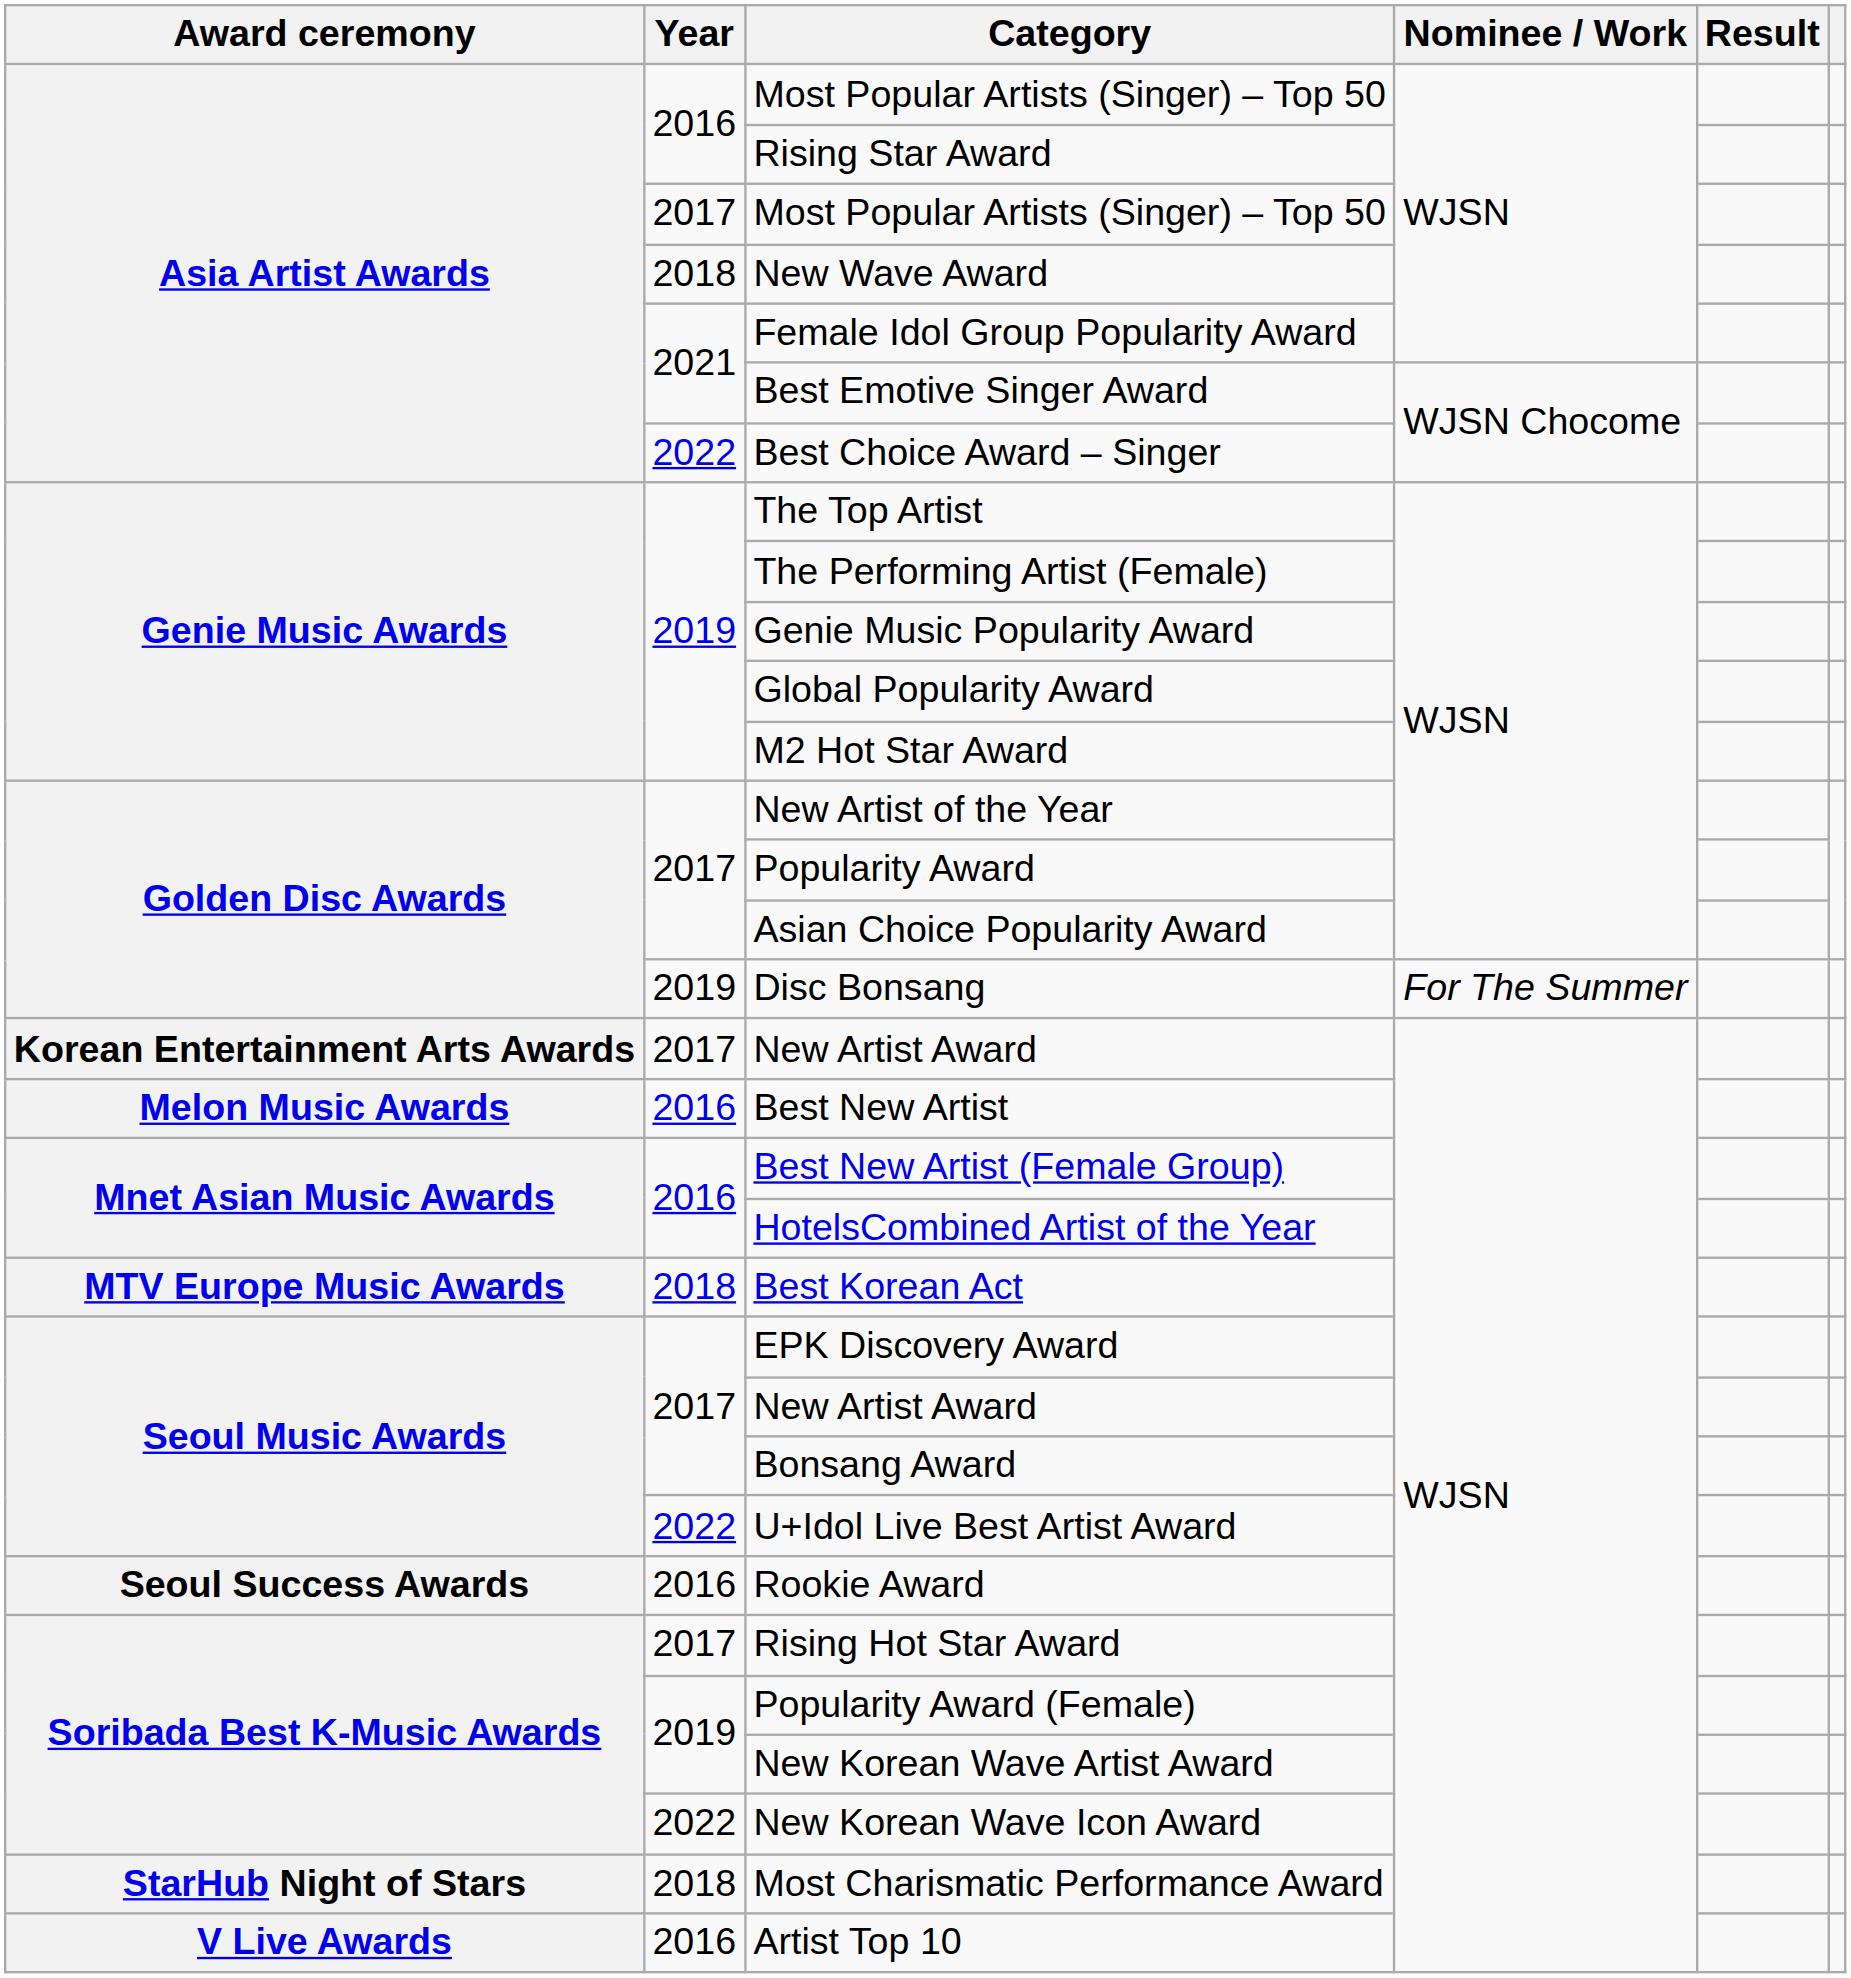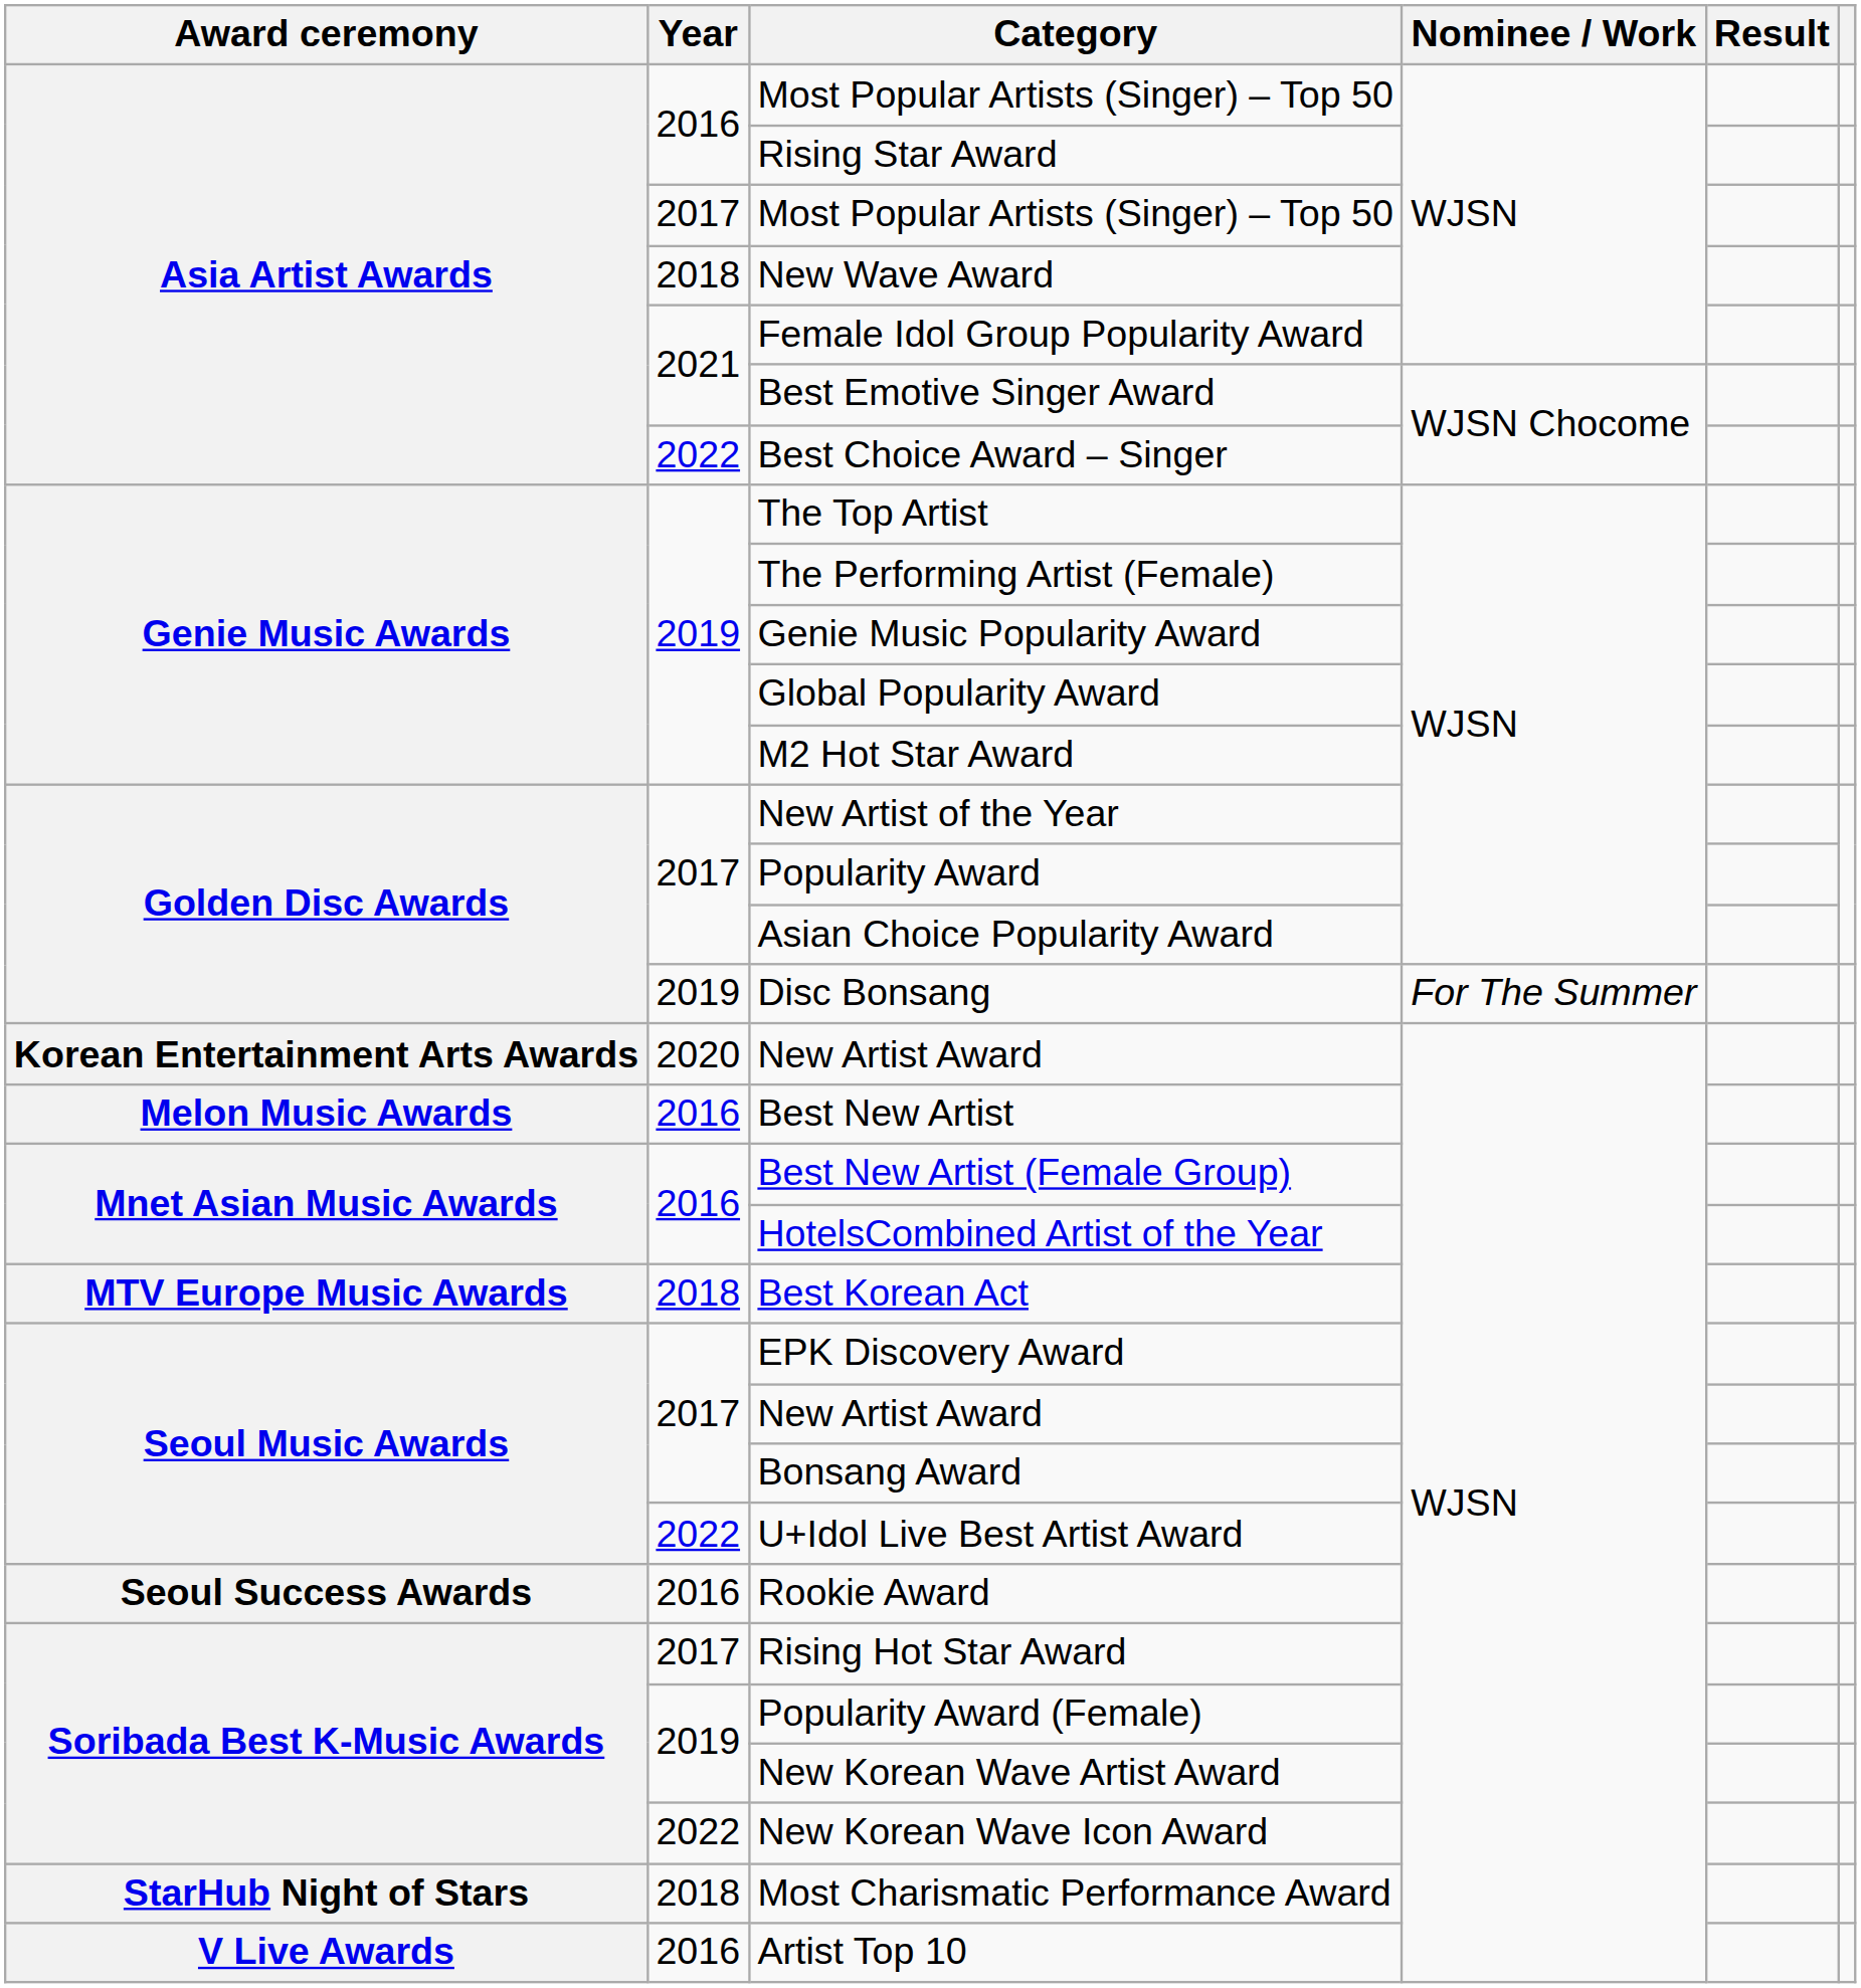 <table class="wikitable plainrowheaders sortable">
 <tr>
 <th scope="col">Award ceremony</th>
 <th scope="col">Year</th>
 <th scope="col">Category</th>
 <th scope="col">Nominee / Work</th>
 <th scope="col">Result</th>
 <th scope="col" class="unsortable"></th>
 </tr>
 <tr>
 <th scope="row" rowspan="7"><a href='#'>Asia Artist Awards</a></th>
 <td rowspan="2" style="text-align:center">2016</td>
 <td>Most Popular Artists (Singer) – Top 50</td>
 <td rowspan="5">WJSN</td>
 <td></td>
 <td style="text-align:center"></td>
 </tr>
 <tr>
 <td>Rising Star Award</td>
 <td></td>
 <td style="text-align:center"></td>
 </tr>
 <tr>
 <td style="text-align:center">2017</td>
 <td>Most Popular Artists (Singer) – Top 50</td>
 <td></td>
 <td style="text-align:center"></td>
 </tr>
 <tr>
 <td style="text-align:center">2018</td>
 <td>New Wave Award</td>
 <td></td>
 <td style="text-align:center"></td>
 </tr>
 <tr>
 <td style="text-align:center" rowspan="2">2021</td>
 <td>Female Idol Group Popularity Award</td>
 <td></td>
 <td style="text-align:center"></td>
 </tr>
 <tr>
 <td>Best Emotive Singer Award</td>
 <td rowspan="2">WJSN Chocome</td>
 <td></td>
 <td style="text-align:center"></td>
 </tr>
 <tr>
 <td style="text-align:center"><a href='#'>2022</a></td>
 <td>Best Choice Award  – Singer</td>
 <td></td>
 <td style="text-align:center"></td>
 </tr>
 <tr>
 <th scope="row" rowspan="5"><a href='#'>Genie Music Awards</a></th>
 <td rowspan="5" style="text-align:center"><a href='#'>2019</a></td>
 <td>The Top Artist</td>
 <td rowspan="8">WJSN</td>
 <td></td>
 <td style="text-align:center"></td>
 </tr>
 <tr>
 <td>The Performing Artist (Female)</td>
 <td></td>
 <td style="text-align:center"></td>
 </tr>
 <tr>
 <td>Genie Music Popularity Award</td>
 <td></td>
 <td style="text-align:center"></td>
 </tr>
 <tr>
 <td>Global Popularity Award</td>
 <td></td>
 <td style="text-align:center"></td>
 </tr>
 <tr>
 <td>M2 Hot Star Award</td>
 <td></td>
 <td style="text-align:center"></td>
 </tr>
 <tr>
 <th scope="row" rowspan="4"><a href='#'>Golden Disc Awards</a></th>
 <td rowspan="3" style="text-align:center">2017</td>
 <td>New Artist of the Year</td>
 <td></td>
 <td rowspan="3" style="text-align:center"></td>
 </tr>
 <tr>
 <td>Popularity Award</td>
 <td></td>
 </tr>
 <tr>
 <td>Asian Choice Popularity Award</td>
 <td></td>
 </tr>
 <tr>
 <td style="text-align:center">2019</td>
 <td>Disc Bonsang</td>
 <td rowspan="1"><em>For The Summer</em></td>
 <td></td>
 <td style="text-align:center"></td>
 </tr>
 <tr>
 <th scope="row">Korean Entertainment Arts Awards</th>
-<td style="text-align:center">2017</td>
+<td style="text-align:center">2020</td>
 <td>New Artist Award</td>
 <td rowspan="16">WJSN</td>
 <td></td>
 <td style="text-align:center"></td>
 </tr>
 <tr>
 <th scope="row"><a href='#'>Melon Music Awards</a></th>
 <td style="text-align:center"><a href='#'>2016</a></td>
 <td>Best New Artist</td>
 <td></td>
 <td style="text-align:center"></td>
 </tr>
 <tr>
 <th scope="row" rowspan="2"><a href='#'>Mnet Asian Music Awards</a></th>
 <td rowspan="2" style="text-align:center"><a href='#'>2016</a></td>
 <td><a href='#'>Best New Artist (Female Group)</a></td>
 <td></td>
 <td style="text-align:center"></td>
 </tr>
 <tr>
 <td><a href='#'>HotelsCombined Artist of the Year</a></td>
 <td></td>
 <td style="text-align:center"></td>
 </tr>
 <tr>
 <th scope="row"><a href='#'>MTV Europe Music Awards</a></th>
 <td style="text-align:center"><a href='#'>2018</a></td>
 <td><a href='#'>Best Korean Act</a></td>
 <td></td>
 <td style="text-align:center"></td>
 </tr>
 <tr>
 <th scope="row" rowspan="4"><a href='#'>Seoul Music Awards</a></th>
 <td rowspan="3" style="text-align:center">2017</td>
 <td>EPK Discovery Award</td>
 <td></td>
 <td style="text-align:center"></td>
 </tr>
 <tr>
 <td>New Artist Award</td>
 <td></td>
 <td style="text-align:center"></td>
 </tr>
 <tr>
 <td>Bonsang Award</td>
 <td></td>
 <td style="text-align:center"></td>
 </tr>
 <tr>
 <td style="text-align:center"><a href='#'>2022</a></td>
 <td>U+Idol Live Best Artist Award</td>
 <td></td>
 <td style="text-align:center"></td>
 </tr>
 <tr>
 <th scope="row">Seoul Success Awards</th>
 <td style="text-align:center">2016</td>
 <td>Rookie Award</td>
 <td></td>
 <td style="text-align:center"></td>
 </tr>
 <tr>
 <th scope="row" rowspan="4"><a href='#'>Soribada Best K-Music Awards</a></th>
 <td style="text-align:center">2017</td>
 <td>Rising Hot Star Award</td>
 <td></td>
 <td style="text-align:center"></td>
 </tr>
 <tr>
 <td rowspan="2" style="text-align:center">2019</td>
 <td>Popularity Award (Female)</td>
 <td></td>
 <td style="text-align:center"></td>
 </tr>
 <tr>
 <td>New Korean Wave Artist Award</td>
 <td></td>
 <td style="text-align:center"></td>
 </tr>
 <tr>
 <td style="text-align:center">2022</td>
 <td>New Korean Wave Icon Award</td>
 <td></td>
 <td style="text-align:center"></td>
 </tr>
 <tr>
 <th scope="row"><a href='#'>StarHub</a> Night of Stars</th>
 <td style="text-align:center">2018</td>
 <td>Most Charismatic Performance Award</td>
 <td></td>
 <td style="text-align:center"></td>
 </tr>
 <tr>
 <th scope="row"><a href='#'>V Live Awards</a></th>
 <td style="text-align:center">2016</td>
 <td>Artist Top 10</td>
 <td></td>
 <td style="text-align:center"></td>
 </tr>
 </table>
